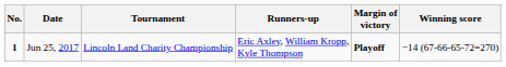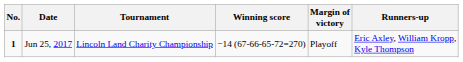 <table class="wikitable" style="font-size:95%;">
 <tr>
 <th>No.</th>
 <th>Date</th>
 <th>Tournament</th>
+<th>Winning score</th>
+<th>Margin of<br>victory</th>
 <th>Runners-up</th>
-<th>Margin of<br>victory</th>
-<th>Winning score</th>
 </tr>
 <tr>
 <td align=center><strong>1</strong></td>
 <td align=right>Jun 25, <a href='#'>2017</a></td>
 <td><a href='#'>Lincoln Land Charity Championship</a></td>
+<td>−14 (67-66-65-72=270)</td>
+<td>Playoff</td>
 <td> <a href='#'>Eric Axley</a>,  <a href='#'>William Kropp</a>,<br> <a href='#'>Kyle Thompson</a></td>
-<td><strong>Playoff</strong></td>
-<td>−14 (67-66-65-72=270)</td>
 </tr>
 </table>
